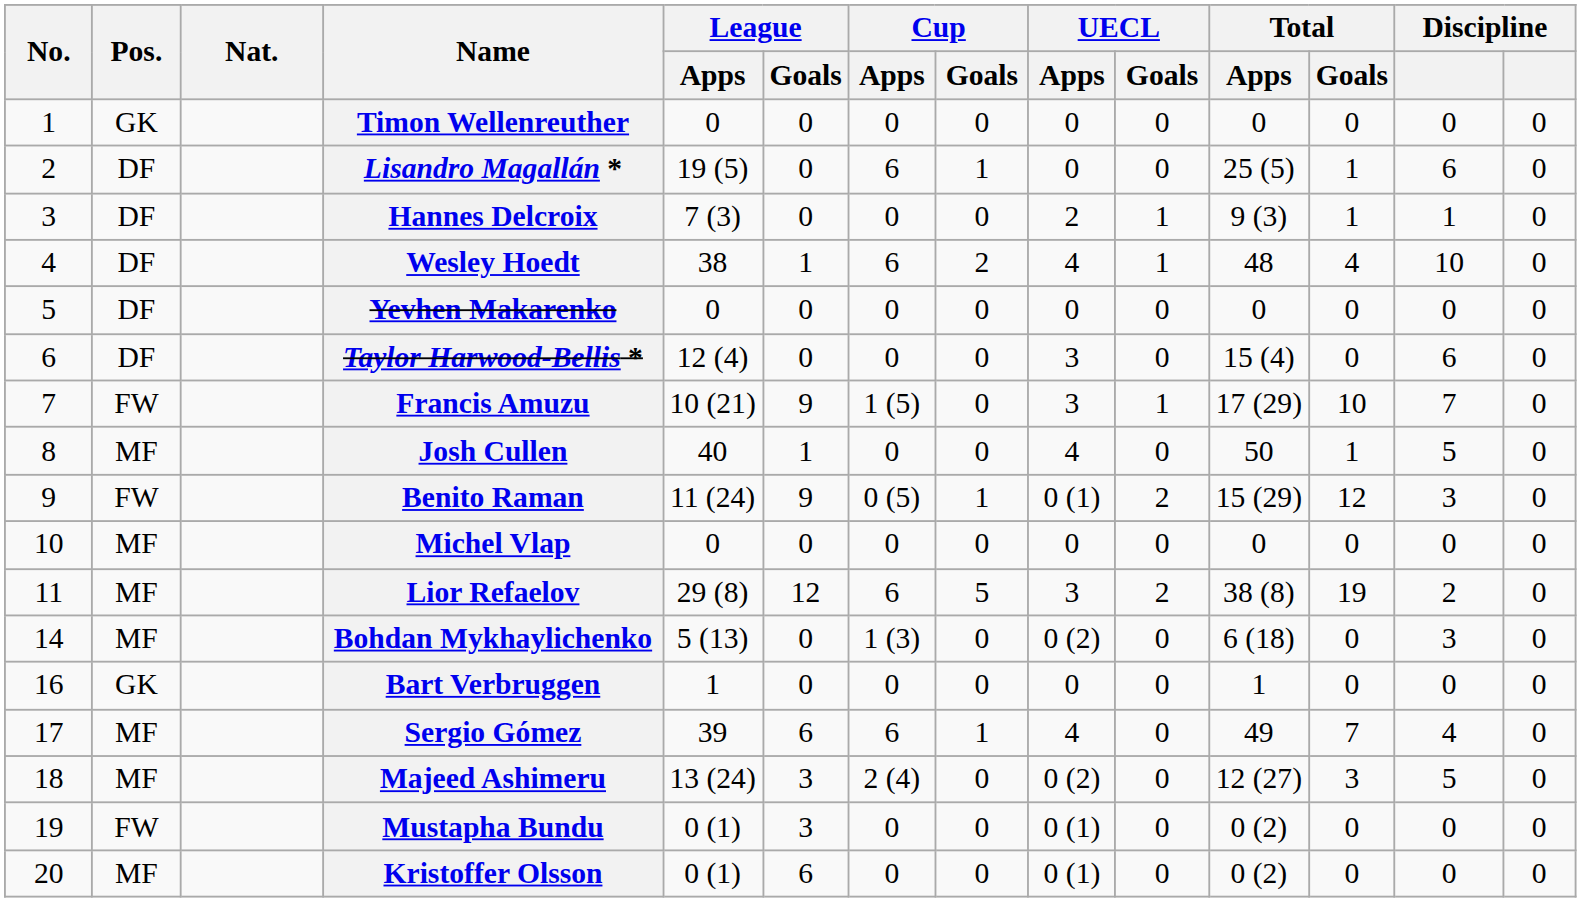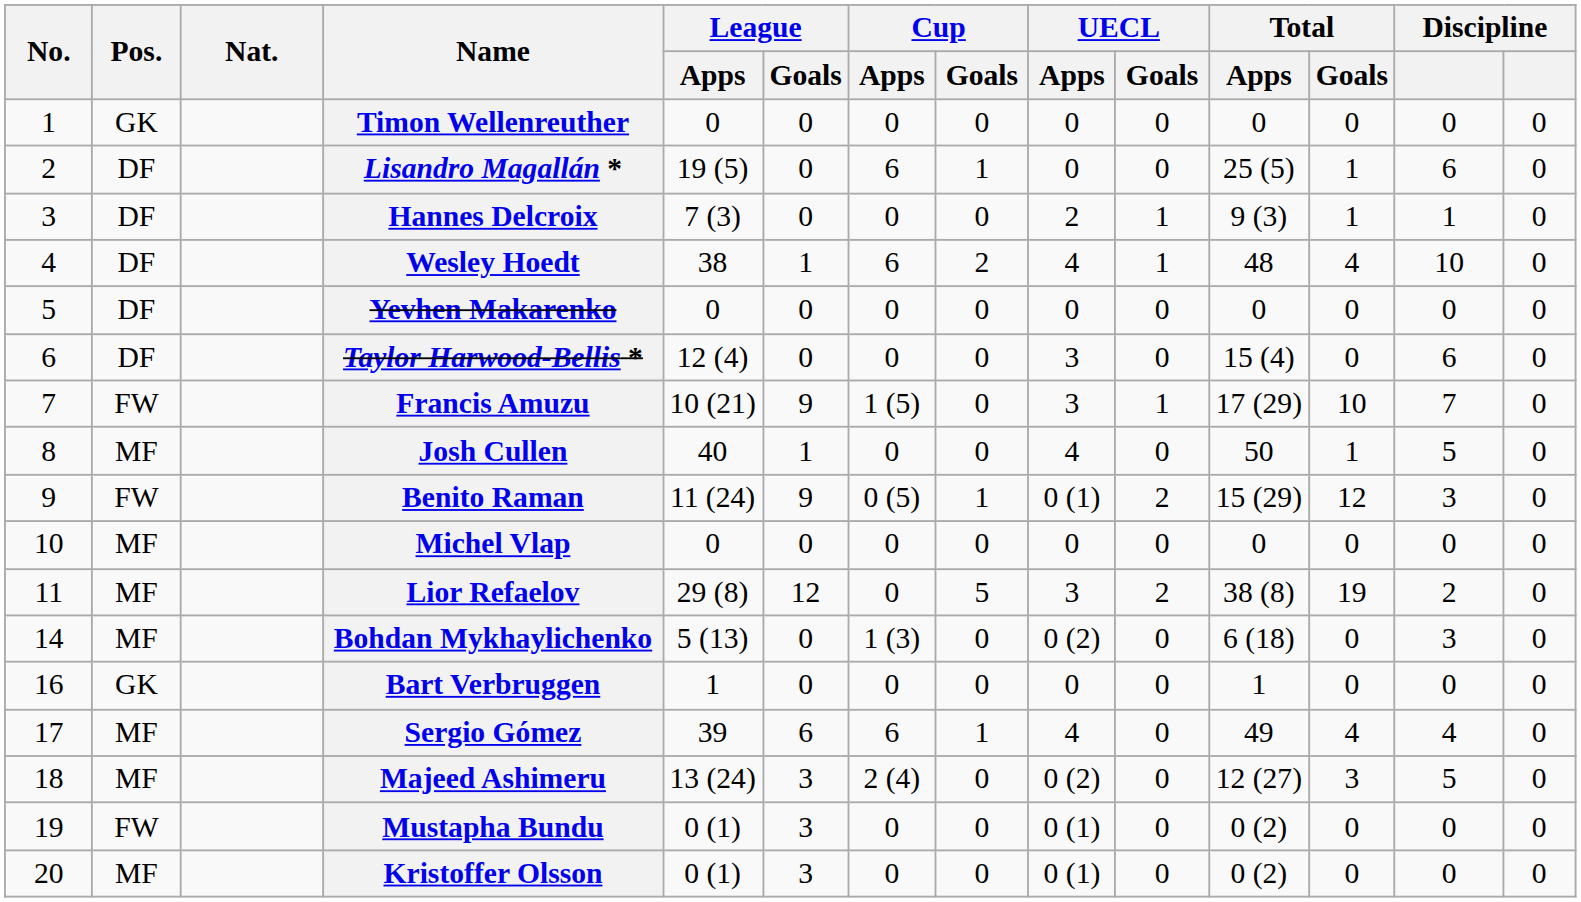 <table class="wikitable plainrowheaders" style="text-align:center">
 <tr>
 <th rowspan="2" width="40">No.</th>
 <th rowspan="2" width="40">Pos.</th>
 <th rowspan="2" width="70">Nat.</th>
 <th rowspan="2" width="176" scope="col">Name</th>
 <th colspan="2" width="90"><a href='#'>League</a></th>
 <th colspan="2" width="90"><a href='#'>Cup</a></th>
 <th colspan="2" width="90"><a href='#'>UECL</a></th>
 <th colspan="2" width="90">Total</th>
 <th colspan="2" width="90">Discipline</th>
 </tr>
 <tr>
 <th scope="col">Apps</th>
 <th scope="col">Goals</th>
 <th scope="col">Apps</th>
 <th scope="col">Goals</th>
 <th scope="col">Apps</th>
 <th scope="col">Goals</th>
 <th scope="col">Apps</th>
 <th scope="col">Goals</th>
 <th scope="col"></th>
 <th scope="col"></th>
 </tr>
 <tr>
 <td>1</td>
 <td>GK</td>
 <td align="left"></td>
 <th scope="row"><a href='#'>Timon Wellenreuther</a></th>
 <td>0</td>
 <td>0</td>
 <td>0</td>
 <td>0</td>
 <td>0</td>
 <td>0</td>
 <td>0</td>
 <td>0</td>
 <td>0</td>
 <td>0</td>
 </tr>
 <tr>
 <td>2</td>
 <td>DF</td>
 <td align="left"></td>
 <th scope="row"><em><a href='#'>Lisandro Magallán</a></em> *</th>
 <td>19 (5)</td>
 <td>0</td>
 <td>6</td>
 <td>1</td>
 <td>0</td>
 <td>0</td>
 <td>25 (5)</td>
 <td>1</td>
 <td>6</td>
 <td>0</td>
 </tr>
 <tr>
 <td>3</td>
 <td>DF</td>
 <td align="left"></td>
 <th scope="row"><a href='#'>Hannes Delcroix</a></th>
 <td>7 (3)</td>
 <td>0</td>
 <td>0</td>
 <td>0</td>
 <td>2</td>
 <td>1</td>
 <td>9 (3)</td>
 <td>1</td>
 <td>1</td>
 <td>0</td>
 </tr>
 <tr>
 <td>4</td>
 <td>DF</td>
 <td align="left"></td>
 <th scope="row"><a href='#'>Wesley Hoedt</a></th>
 <td>38</td>
 <td>1</td>
 <td>6</td>
 <td>2</td>
 <td>4</td>
 <td>1</td>
 <td>48</td>
 <td>4</td>
 <td>10</td>
 <td>0</td>
 </tr>
 <tr>
 <td>5</td>
 <td>DF</td>
 <td align="left"></td>
 <th scope="row"><s><a href='#'>Yevhen Makarenko</a></s> </th>
 <td>0</td>
 <td>0</td>
 <td>0</td>
 <td>0</td>
 <td>0</td>
 <td>0</td>
 <td>0</td>
 <td>0</td>
 <td>0</td>
 <td>0</td>
 </tr>
 <tr>
 <td>6</td>
 <td>DF</td>
 <td align="left"></td>
 <th scope="row"><s><em><a href='#'>Taylor Harwood-Bellis</a></em> *</s> </th>
 <td>12 (4)</td>
 <td>0</td>
 <td>0</td>
 <td>0</td>
 <td>3</td>
 <td>0</td>
 <td>15 (4)</td>
 <td>0</td>
 <td>6</td>
 <td>0</td>
 </tr>
 <tr>
 <td>7</td>
 <td>FW</td>
 <td align="left"></td>
 <th scope="row"><a href='#'>Francis Amuzu</a></th>
 <td>10 (21)</td>
 <td>9</td>
 <td>1 (5)</td>
 <td>0</td>
 <td>3</td>
 <td>1</td>
 <td>17 (29)</td>
 <td>10</td>
 <td>7</td>
 <td>0</td>
 </tr>
 <tr>
 <td>8</td>
 <td>MF</td>
 <td align="left"></td>
 <th scope="row"><a href='#'>Josh Cullen</a></th>
 <td>40</td>
 <td>1</td>
 <td>0</td>
 <td>0</td>
 <td>4</td>
 <td>0</td>
 <td>50</td>
 <td>1</td>
 <td>5</td>
 <td>0</td>
 </tr>
 <tr>
 <td>9</td>
 <td>FW</td>
 <td align="left"></td>
 <th scope="row"><a href='#'>Benito Raman</a></th>
 <td>11 (24)</td>
 <td>9</td>
 <td>0 (5)</td>
 <td>1</td>
 <td>0 (1)</td>
 <td>2</td>
 <td>15 (29)</td>
 <td>12</td>
 <td>3</td>
 <td>0</td>
 </tr>
 <tr>
 <td>10</td>
 <td>MF</td>
 <td align="left"></td>
 <th scope="row"><a href='#'>Michel Vlap</a></th>
 <td>0</td>
 <td>0</td>
 <td>0</td>
 <td>0</td>
 <td>0</td>
 <td>0</td>
 <td>0</td>
 <td>0</td>
 <td>0</td>
 <td>0</td>
 </tr>
 <tr>
 <td>11</td>
 <td>MF</td>
 <td align="left"></td>
 <th scope="row"><a href='#'>Lior Refaelov</a></th>
 <td>29 (8)</td>
 <td>12</td>
-<td>6</td>
+<td>0</td>
 <td>5</td>
 <td>3</td>
 <td>2</td>
 <td>38 (8)</td>
 <td>19</td>
 <td>2</td>
 <td>0</td>
 </tr>
 <tr>
 <td>14</td>
 <td>MF</td>
 <td align="left"></td>
 <th scope="row"><a href='#'>Bohdan Mykhaylichenko</a></th>
 <td>5 (13)</td>
 <td>0</td>
 <td>1 (3)</td>
 <td>0</td>
 <td>0 (2)</td>
 <td>0</td>
 <td>6 (18)</td>
 <td>0</td>
 <td>3</td>
 <td>0</td>
 </tr>
 <tr>
 <td>16</td>
 <td>GK</td>
 <td align="left"></td>
 <th scope="row"><a href='#'>Bart Verbruggen</a></th>
 <td>1</td>
 <td>0</td>
 <td>0</td>
 <td>0</td>
 <td>0</td>
 <td>0</td>
 <td>1</td>
 <td>0</td>
 <td>0</td>
 <td>0</td>
 </tr>
 <tr>
 <td>17</td>
 <td>MF</td>
 <td align="left"></td>
 <th scope="row"><a href='#'>Sergio Gómez</a></th>
 <td>39</td>
 <td>6</td>
 <td>6</td>
 <td>1</td>
 <td>4</td>
 <td>0</td>
 <td>49</td>
-<td>7</td>
+<td>4</td>
 <td>4</td>
 <td>0</td>
 </tr>
 <tr>
 <td>18</td>
 <td>MF</td>
 <td align="left"></td>
 <th scope="row"><a href='#'>Majeed Ashimeru</a></th>
 <td>13 (24)</td>
 <td>3</td>
 <td>2 (4)</td>
 <td>0</td>
 <td>0 (2)</td>
 <td>0</td>
 <td>12 (27)</td>
 <td>3</td>
 <td>5</td>
 <td>0</td>
 </tr>
 <tr>
 <td>19</td>
 <td>FW</td>
 <td align="left"></td>
 <th scope="row"><a href='#'>Mustapha Bundu</a></th>
 <td>0 (1)</td>
 <td>3</td>
 <td>0</td>
 <td>0</td>
 <td>0 (1)</td>
 <td>0</td>
 <td>0 (2)</td>
 <td>0</td>
 <td>0</td>
 <td>0</td>
 </tr>
 <tr>
 <td>20</td>
 <td>MF</td>
 <td align="left"></td>
 <th scope="row"><a href='#'>Kristoffer Olsson</a></th>
 <td>0 (1)</td>
-<td>6</td>
+<td>3</td>
 <td>0</td>
 <td>0</td>
 <td>0 (1)</td>
 <td>0</td>
 <td>0 (2)</td>
 <td>0</td>
 <td>0</td>
 <td>0</td>
 </tr>
 </table>
